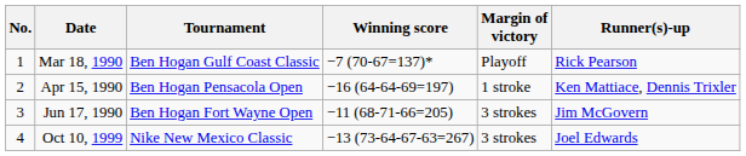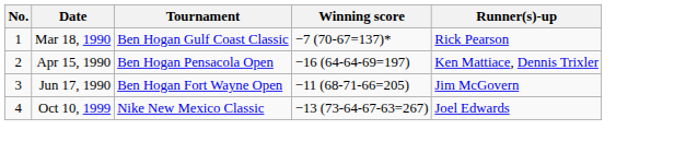 <table class="wikitable" style="font-size:95%;">
 <tr>
 <th>No.</th>
 <th>Date</th>
 <th>Tournament</th>
 <th>Winning score</th>
-<th>Margin of<br>victory</th>
 <th>Runner(s)-up</th>
 </tr>
 <tr>
 <td align=center>1</td>
 <td align=right>Mar 18, <a href='#'>1990</a></td>
 <td><a href='#'>Ben Hogan Gulf Coast Classic</a></td>
 <td>−7 (70-67=137)*</td>
-<td>Playoff</td>
 <td> <a href='#'>Rick Pearson</a></td>
 </tr>
 <tr>
 <td align=center>2</td>
 <td align=right>Apr 15, 1990</td>
 <td><a href='#'>Ben Hogan Pensacola Open</a></td>
 <td>−16 (64-64-69=197)</td>
-<td>1 stroke</td>
 <td> <a href='#'>Ken Mattiace</a>,  <a href='#'>Dennis Trixler</a></td>
 </tr>
 <tr>
 <td align=center>3</td>
 <td align=right>Jun 17, 1990</td>
 <td><a href='#'>Ben Hogan Fort Wayne Open</a></td>
 <td>−11 (68-71-66=205)</td>
-<td>3 strokes</td>
 <td> <a href='#'>Jim McGovern</a></td>
 </tr>
 <tr>
 <td align=center>4</td>
 <td align=right>Oct 10, <a href='#'>1999</a></td>
 <td><a href='#'>Nike New Mexico Classic</a></td>
 <td>−13 (73-64-67-63=267)</td>
-<td>3 strokes</td>
 <td> <a href='#'>Joel Edwards</a></td>
 </tr>
 </table>
